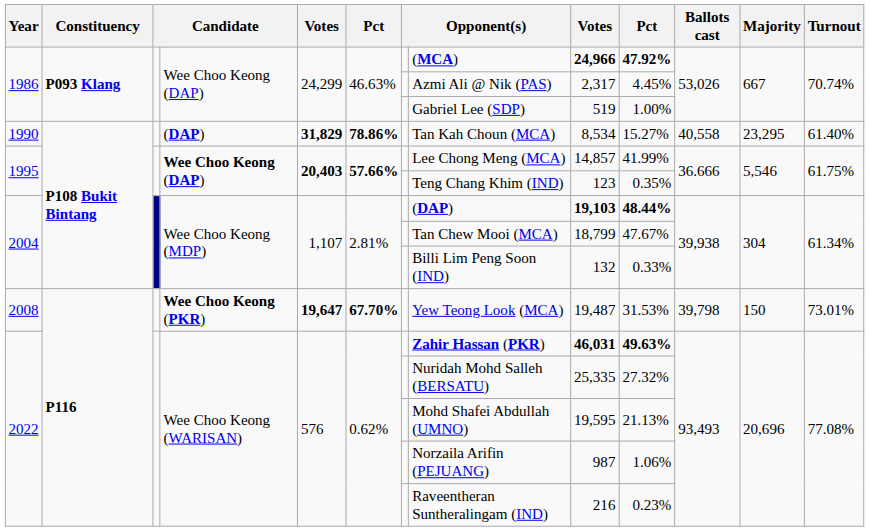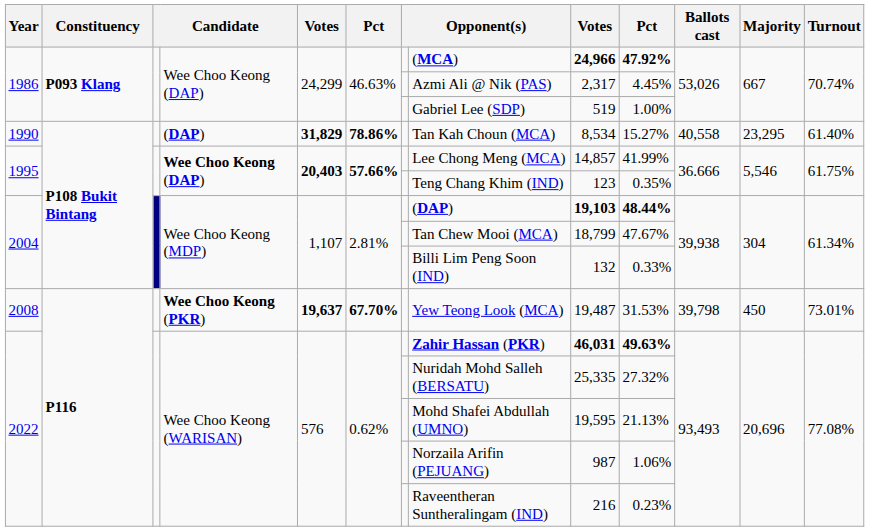 <table class="wikitable" style="margin:0.5em ; font-size:95%">
 <tr>
 <th>Year</th>
 <th>Constituency</th>
 <th colspan=2>Candidate</th>
 <th>Votes</th>
 <th>Pct</th>
 <th colspan=2>Opponent(s)</th>
 <th>Votes</th>
 <th>Pct</th>
 <th>Ballots cast</th>
 <th>Majority</th>
 <th>Turnout</th>
 </tr>
 <tr>
 <td rowspan="3"><a href='#'>1986</a></td>
 <td rowspan="3"><strong>P093 <a href='#'>Klang</a></strong></td>
 <td rowspan="3" ></td>
 <td rowspan="3">Wee Choo Keong (<a href='#'>DAP</a>)</td>
 <td rowspan="3" align="right">24,299</td>
 <td rowspan="3">46.63%</td>
 <td></td>
 <td> (<a href='#'><strong>MCA</strong></a>)</td>
 <td align="right"><strong>24,966</strong></td>
 <td><strong>47.92%</strong></td>
 <td rowspan="3">53,026</td>
 <td rowspan="3">667</td>
 <td rowspan="3">70.74%</td>
 </tr>
 <tr>
 <td></td>
 <td>Azmi Ali @ Nik (<a href='#'>PAS</a>)</td>
 <td align=right>2,317</td>
 <td align=right>4.45%</td>
 </tr>
 <tr>
 <td bgcolor=></td>
 <td>Gabriel Lee (<a href='#'>SDP</a>)</td>
 <td align=right>519</td>
 <td align=right>1.00%</td>
 </tr>
 <tr>
 <td><a href='#'>1990</a></td>
 <td rowspan="6"><strong>P108 <a href='#'>Bukit Bintang</a></strong></td>
 <td></td>
 <td> (<a href='#'><strong>DAP</strong></a>)</td>
 <td align="right"><strong>31,829</strong></td>
 <td><strong>78.86%</strong></td>
 <td></td>
 <td>Tan Kah Choun (<a href='#'>MCA</a>)</td>
 <td align="right">8,534</td>
 <td>15.27%</td>
 <td>40,558</td>
 <td>23,295</td>
 <td>61.40%</td>
 </tr>
 <tr>
 <td rowspan="2"><a href='#'>1995</a></td>
 <td rowspan="2" ></td>
 <td rowspan="2"><strong>Wee Choo Keong</strong> (<a href='#'><strong>DAP</strong></a>)</td>
 <td rowspan="2" align="right"><strong>20,403</strong></td>
 <td rowspan="2"><strong>57.66%</strong></td>
 <td></td>
 <td>Lee Chong Meng (<a href='#'>MCA</a>)</td>
 <td align="right">14,857</td>
 <td>41.99%</td>
 <td rowspan="2">36.666</td>
 <td rowspan="2">5,546</td>
 <td rowspan="2">61.75%</td>
 </tr>
 <tr>
 <td></td>
 <td>Teng Chang Khim (<a href='#'>IND</a>)</td>
 <td align=right>123</td>
 <td align=right>0.35%</td>
 </tr>
 <tr>
 <td rowspan="3"><a href='#'>2004</a></td>
 <td rowspan="3" style="background-color: #000080;"></td>
 <td rowspan="3">Wee Choo Keong (<a href='#'>MDP</a>)</td>
 <td rowspan="3" align=right>1,107</td>
 <td rowspan="3">2.81%</td>
 <td></td>
 <td> (<a href='#'><strong>DAP</strong></a>)</td>
 <td align=right><strong>19,103</strong></td>
 <td><strong>48.44%</strong></td>
 <td rowspan="3">39,938</td>
 <td rowspan="3">304</td>
 <td rowspan="3">61.34%</td>
 </tr>
 <tr>
 <td></td>
 <td>Tan Chew Mooi (<a href='#'>MCA</a>)</td>
 <td align="right">18,799</td>
 <td>47.67%</td>
 </tr>
 <tr>
 <td></td>
 <td>Billi Lim Peng Soon (<a href='#'>IND</a>)</td>
 <td align=right>132</td>
 <td align=right>0.33%</td>
 </tr>
 <tr>
 <td><a href='#'>2008</a></td>
 <td rowspan=6><strong>P116 </strong></td>
 <td></td>
 <td><strong>Wee Choo Keong</strong> (<a href='#'><strong>PKR</strong></a>)</td>
-<td align="right"><strong>19,647</strong></td>
+<td align="right"><strong>19,637</strong></td>
 <td><strong>67.70%</strong></td>
 <td></td>
 <td><a href='#'>Yew Teong Look</a> (<a href='#'>MCA</a>)</td>
 <td align="right">19,487</td>
 <td>31.53%</td>
 <td>39,798</td>
-<td>150</td>
+<td>450</td>
 <td>73.01%</td>
 </tr>
 <tr>
 <td rowspan=5><a href='#'>2022</a></td>
 <td rowspan=5 ></td>
 <td rowspan=5>Wee Choo Keong (<a href='#'>WARISAN</a>)</td>
 <td rowspan=5>576</td>
 <td rowspan=5>0.62%</td>
 <td></td>
 <td><strong><a href='#'>Zahir Hassan</a></strong> (<a href='#'><strong>PKR</strong></a>)</td>
 <td align=right><strong>46,031</strong></td>
 <td><strong>49.63%</strong></td>
 <td rowspan=5>93,493</td>
 <td rowspan=5>20,696</td>
 <td rowspan=5>77.08%</td>
 </tr>
 <tr>
 <td bgcolor=></td>
 <td>Nuridah Mohd Salleh (<a href='#'>BERSATU</a>)</td>
 <td align=right>25,335</td>
 <td>27.32%</td>
 </tr>
 <tr>
 <td></td>
 <td>Mohd Shafei Abdullah (<a href='#'>UMNO</a>)</td>
 <td align=right>19,595</td>
 <td>21.13%</td>
 </tr>
 <tr>
 <td bgcolor=></td>
 <td>Norzaila Arifin (<a href='#'>PEJUANG</a>)</td>
 <td align=right>987</td>
 <td align=right>1.06%</td>
 </tr>
 <tr>
 <td></td>
 <td>Raveentheran Suntheralingam (<a href='#'>IND</a>)</td>
 <td align=right>216</td>
 <td align=right>0.23%</td>
 </tr>
 </table>
